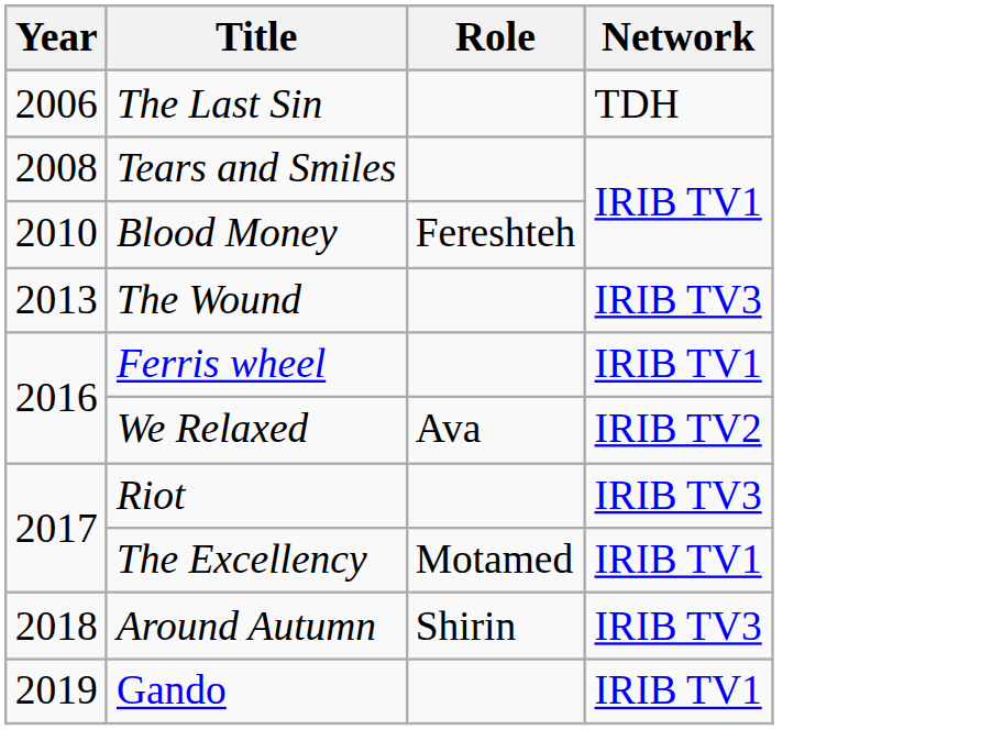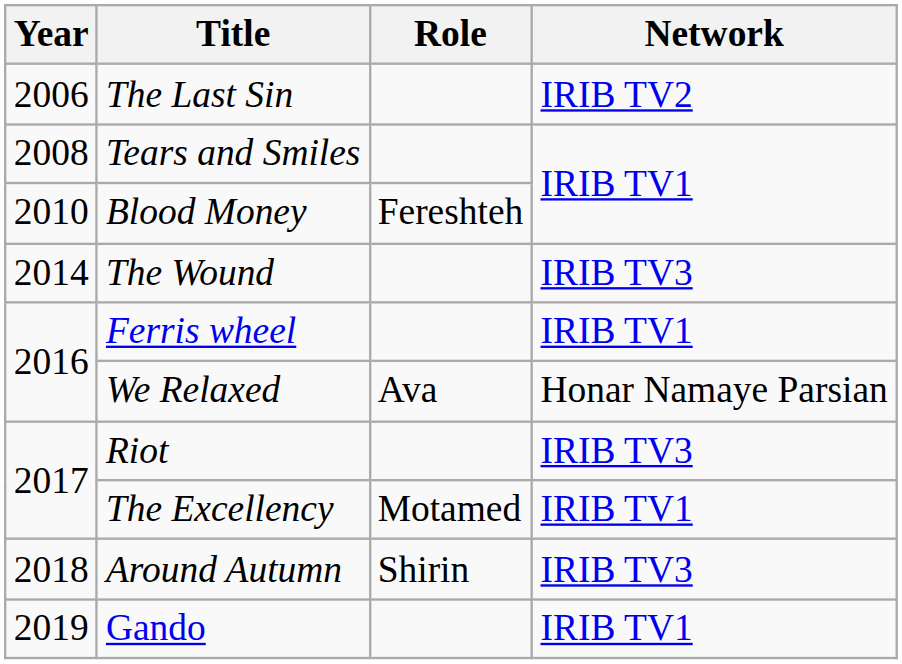 <table class="wikitable sortable">
 <tr>
 <th>Year</th>
 <th>Title</th>
 <th>Role</th>
 <th>Network</th>
 </tr>
 <tr>
 <td>2006</td>
 <td><em>The Last Sin</em></td>
 <td></td>
-<td>TDH</td>
+<td><a href='#'>IRIB TV2</a></td>
 </tr>
 <tr>
 <td>2008</td>
 <td><em>Tears and Smiles</em></td>
 <td></td>
 <td rowspan=2><a href='#'>IRIB TV1</a></td>
 </tr>
 <tr>
 <td>2010</td>
 <td><em>Blood Money</em></td>
 <td>Fereshteh</td>
 </tr>
 <tr>
-<td>2013</td>
+<td>2014</td>
 <td><em>The Wound</em></td>
 <td></td>
 <td><a href='#'>IRIB TV3</a></td>
 </tr>
 <tr>
 <td rowspan=2>2016</td>
 <td><em><a href='#'>Ferris wheel</a></em></td>
 <td></td>
 <td><a href='#'>IRIB TV1</a></td>
 </tr>
 <tr>
 <td><em>We Relaxed</em></td>
 <td>Ava</td>
-<td><a href='#'>IRIB TV2</a></td>
+<td>Honar Namaye Parsian</td>
 </tr>
 <tr>
 <td rowspan=2>2017</td>
 <td><em>Riot</em></td>
 <td></td>
 <td><a href='#'>IRIB TV3</a></td>
 </tr>
 <tr>
 <td><em>The Excellency</em></td>
 <td>Motamed</td>
 <td><a href='#'>IRIB TV1</a></td>
 </tr>
 <tr>
 <td>2018</td>
 <td><em>Around Autumn</em></td>
 <td>Shirin</td>
 <td><a href='#'>IRIB TV3</a></td>
 </tr>
 <tr>
 <td>2019</td>
 <td><a href='#'>Gando</a></td>
 <td></td>
 <td><a href='#'>IRIB TV1</a></td>
 </tr>
 </table>
